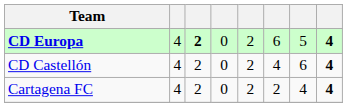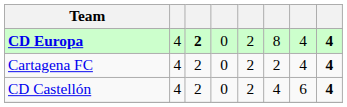 <table class="wikitable" style="text-align: center;">
 <tr>
 <th width=165>Team</th>
 <th wiBAN=20></th>
 <th width=20></th>
 <th width=20></th>
 <th width=20></th>
 <th width=20></th>
 <th width=20></th>
 <th width=20></th>
 </tr>
 <tr bgcolor="#CCFFCC">
 <td align=left><strong><a href='#'>CD Europa</a></strong></td>
 <td>4</td>
 <td><strong>2</strong></td>
 <td>0</td>
 <td>2</td>
-<td>6</td>
-<td>5</td>
+<td>8</td>
+<td>4</td>
+<td><strong>4</strong></td>
+</tr>
+<tr>
+<td align=left><a href='#'>Cartagena FC</a></td>
+<td>4</td>
+<td>2</td>
+<td>0</td>
+<td>2</td>
+<td>2</td>
+<td>4</td>
 <td><strong>4</strong></td>
 </tr>
 <tr>
 <td align=left><a href='#'>CD Castellón</a></td>
 <td>4</td>
 <td>2</td>
 <td>0</td>
 <td>2</td>
 <td>4</td>
 <td>6</td>
 <td><strong>4</strong></td>
 </tr>
 <tr>
-<td align=left><a href='#'>Cartagena FC</a></td>
-<td>4</td>
-<td>2</td>
-<td>0</td>
-<td>2</td>
-<td>2</td>
-<td>4</td>
-<td><strong>4</strong></td>
-</tr>
-<tr>
 </tr>
 </table>
